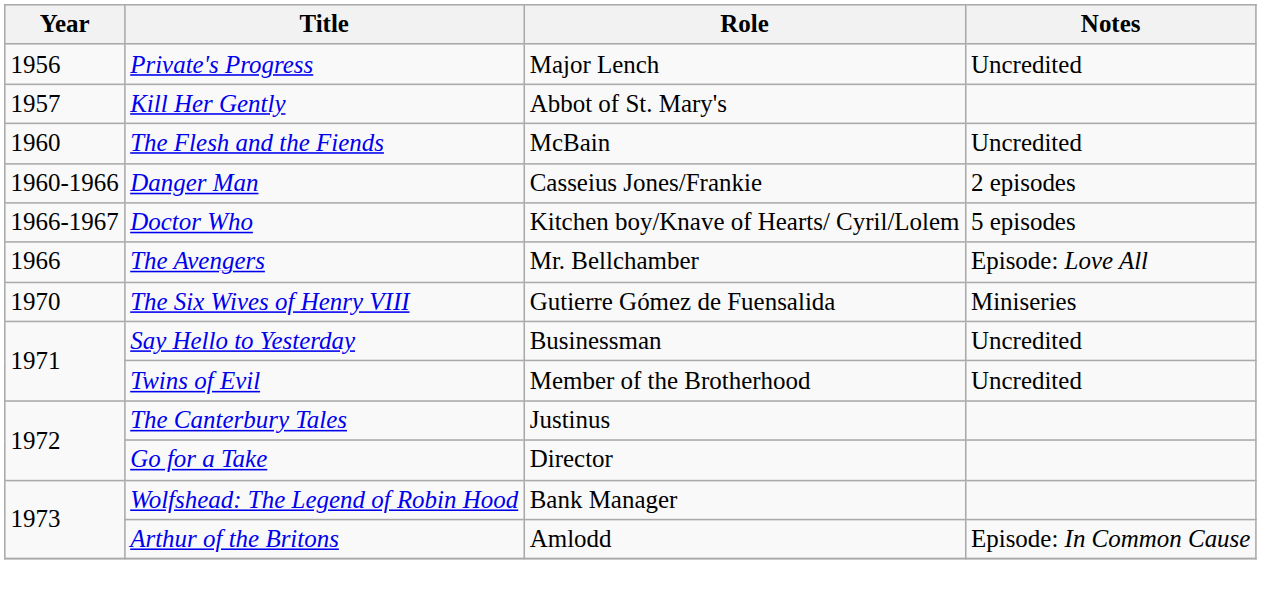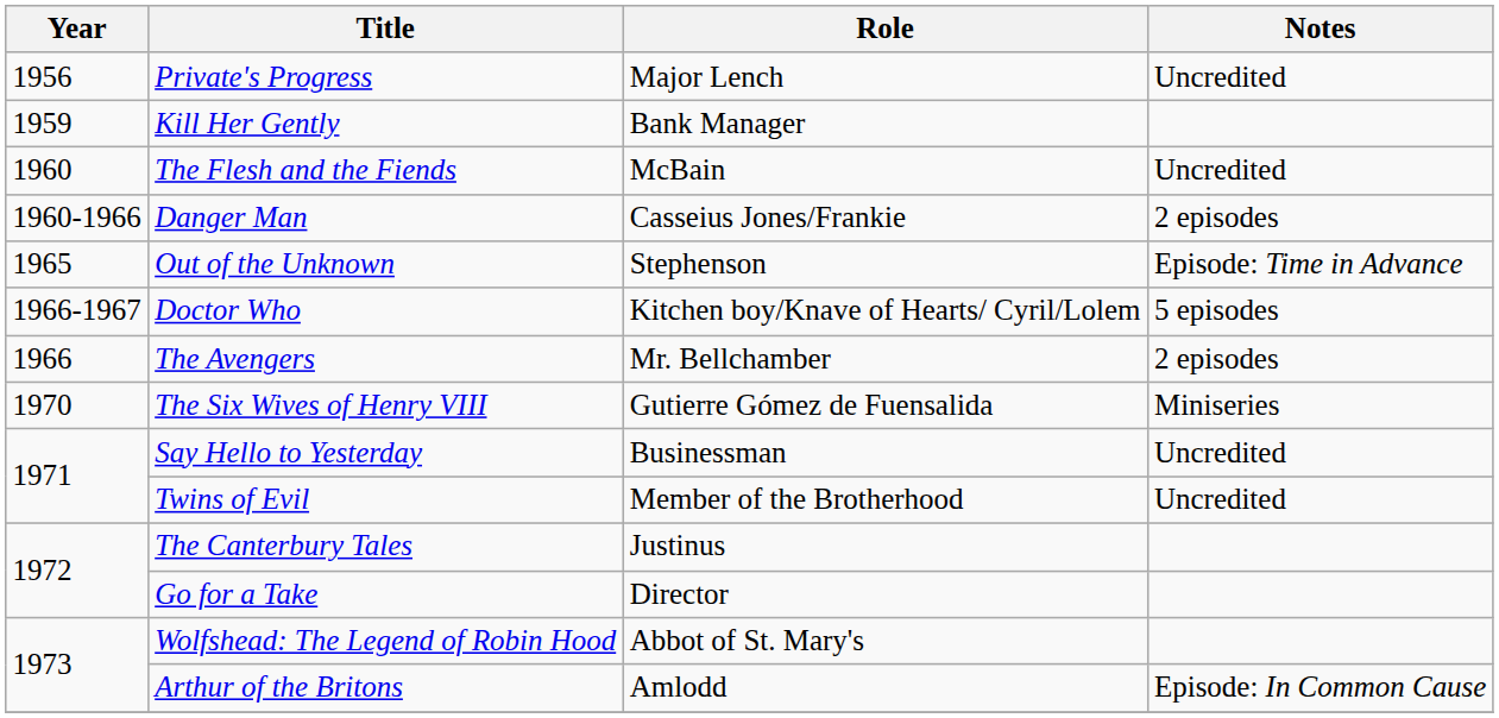 <table class="wikitable">
 <tr>
 <th>Year</th>
 <th>Title</th>
 <th>Role</th>
 <th>Notes</th>
 </tr>
 <tr>
 <td>1956</td>
 <td><em><a href='#'>Private's Progress</a></em></td>
 <td>Major Lench</td>
 <td>Uncredited</td>
 </tr>
 <tr>
-<td>1957</td>
+<td>1959</td>
 <td><em><a href='#'>Kill Her Gently</a></em></td>
-<td>Abbot of St. Mary's</td>
+<td>Bank Manager</td>
 <td></td>
 </tr>
 <tr>
 <td>1960</td>
 <td><em><a href='#'>The Flesh and the Fiends</a></em></td>
 <td>McBain</td>
 <td>Uncredited</td>
 </tr>
 <tr>
 <td>1960-1966</td>
 <td><em><a href='#'>Danger Man</a></em></td>
 <td>Casseius Jones/Frankie</td>
 <td>2 episodes</td>
 </tr>
 <tr>
+<td>1965</td>
+<td><em><a href='#'>Out of the Unknown</a></em></td>
+<td>Stephenson</td>
+<td>Episode: <em>Time in Advance</em></td>
+</tr>
+<tr>
 <td>1966-1967</td>
 <td><em><a href='#'>Doctor Who</a></em></td>
 <td>Kitchen boy/Knave of Hearts/ Cyril/Lolem</td>
 <td>5 episodes</td>
 </tr>
 <tr>
 <td>1966</td>
 <td><em><a href='#'>The Avengers</a></em></td>
 <td>Mr. Bellchamber</td>
-<td>Episode: <em>Love All</em></td>
+<td>2 episodes</td>
 </tr>
 <tr>
 <td>1970</td>
 <td><em><a href='#'>The Six Wives of Henry VIII</a></em></td>
 <td>Gutierre Gómez de Fuensalida</td>
 <td>Miniseries</td>
 </tr>
 <tr>
 <td rowspan=2>1971</td>
 <td><em><a href='#'>Say Hello to Yesterday</a></em></td>
 <td>Businessman</td>
 <td>Uncredited</td>
 </tr>
 <tr>
 <td><em><a href='#'>Twins of Evil</a></em></td>
 <td>Member of the Brotherhood</td>
 <td>Uncredited</td>
 </tr>
 <tr>
 <td rowspan=2>1972</td>
 <td><em><a href='#'>The Canterbury Tales</a></em></td>
 <td>Justinus</td>
 <td></td>
 </tr>
 <tr>
 <td><em><a href='#'>Go for a Take</a></em></td>
 <td>Director</td>
 <td></td>
 </tr>
 <tr>
 <td rowspan=2>1973</td>
 <td><em><a href='#'>Wolfshead: The Legend of Robin Hood</a></em></td>
-<td>Bank Manager</td>
+<td>Abbot of St. Mary's</td>
 <td></td>
 </tr>
 <tr>
 <td><em><a href='#'>Arthur of the Britons</a></em></td>
 <td>Amlodd</td>
 <td>Episode: <em>In Common Cause</em></td>
 </tr>
 <tr>
 </tr>
 </table>
